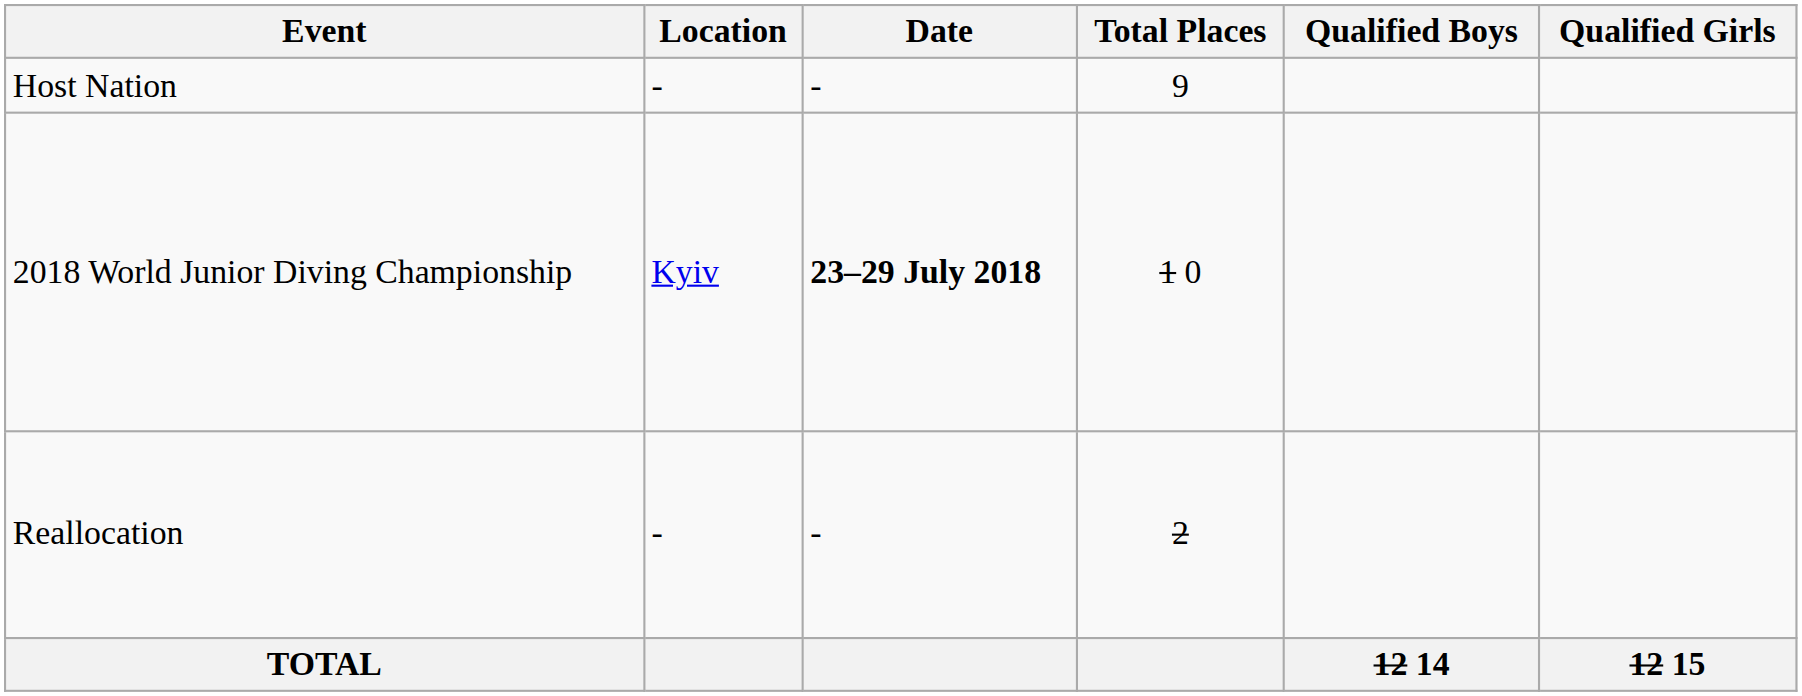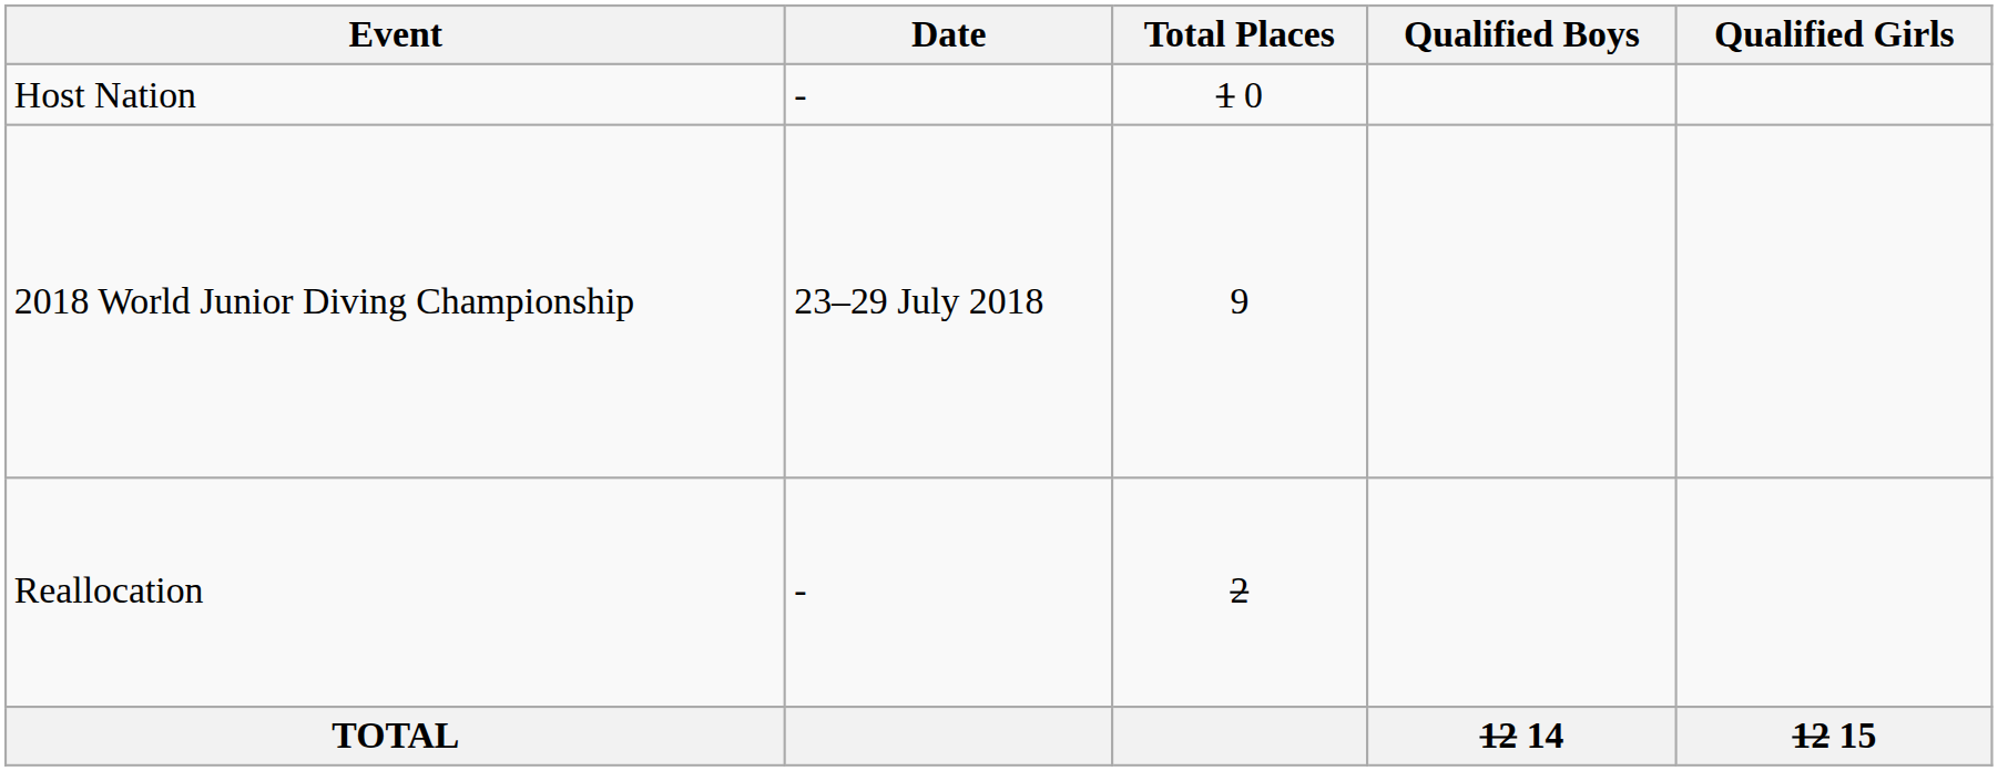 <table class="wikitable"  width=850>
 <tr>
 <th>Event</th>
-<th>Location</th>
 <th>Date</th>
 <th>Total Places</th>
 <th>Qualified Boys</th>
 <th>Qualified Girls</th>
 </tr>
 <tr>
 <td>Host Nation</td>
 <td>-</td>
-<td>-</td>
-<td align="center">9</td>
+<td align="center"><s>1</s> 0</td>
 <td><s></s></td>
 <td><s></s></td>
 </tr>
 <tr>
 <td>2018 World Junior Diving Championship</td>
-<td> <a href='#'>Kyiv</a></td>
-<td><strong>23–29 July 2018</strong></td>
-<td align="center"><s>1</s> 0</td>
+<td>23–29 July 2018</td>
+<td align="center">9</td>
 <td><br><br><br><br><br><br><br><br></td>
 <td><br><br><br><br><br><br><br><br></td>
 </tr>
 <tr>
 <td>Reallocation</td>
-<td>-</td>
 <td>-</td>
 <td align="center"><s>2</s></td>
 <td><br><br><br><br></td>
 <td><br><br><br><br><br></td>
 </tr>
 <tr>
 <th>TOTAL</th>
 <th></th>
 <th></th>
-<th></th>
 <th><s>12</s> 14</th>
 <th><s>12</s> 15</th>
 </tr>
 </table>
